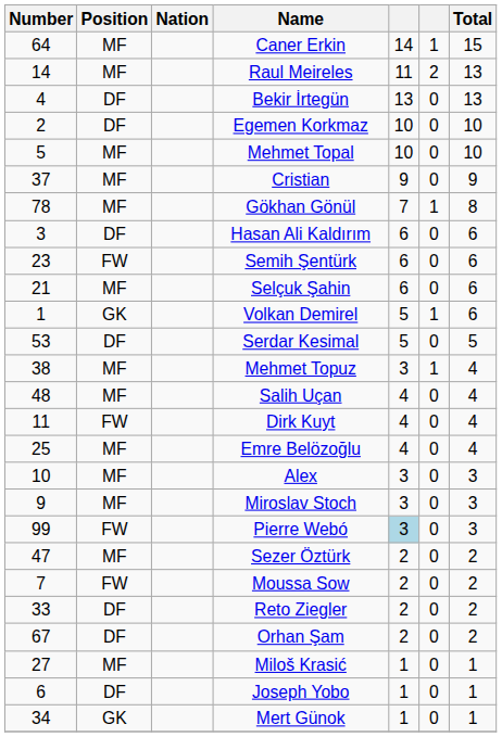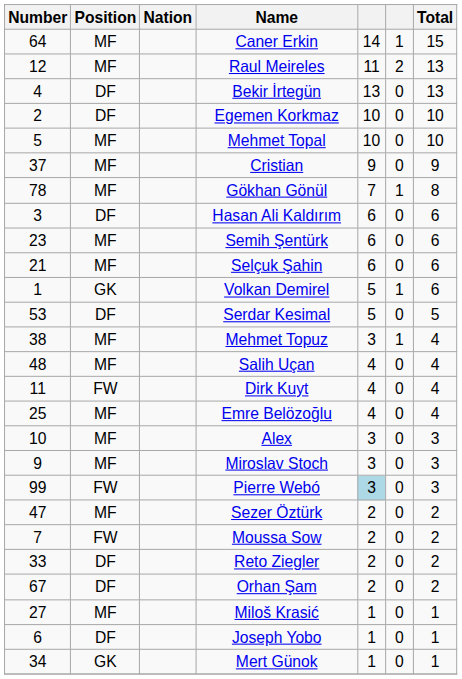 <table class="wikitable" style="font-size: 95%; text-align: center;">
 <tr>
 <th width=20>Number</th>
 <th width=20>Position</th>
 <th width=20>Nation</th>
 <th width=150>Name</th>
 <th width=20></th>
 <th width=20></th>
 <th width=20>Total</th>
 </tr>
 <tr>
 <td align="center">64</td>
 <td align="center">MF</td>
 <td align="center"></td>
 <td align="center"><a href='#'>Caner Erkin</a></td>
 <td>14</td>
 <td>1</td>
 <td>15</td>
 </tr>
 <tr>
-<td align="center">14</td>
+<td align="center">12</td>
 <td align="center">MF</td>
 <td align="center"></td>
 <td align="center"><a href='#'>Raul Meireles</a></td>
 <td>11</td>
 <td>2</td>
 <td>13</td>
 </tr>
 <tr>
 <td align="center">4</td>
 <td align="center">DF</td>
 <td align="center"></td>
 <td align="center"><a href='#'>Bekir İrtegün</a></td>
 <td>13</td>
 <td>0</td>
 <td>13</td>
 </tr>
 <tr>
 <td align="center">2</td>
 <td align="center">DF</td>
 <td align="center"></td>
 <td align="center"><a href='#'>Egemen Korkmaz</a></td>
 <td>10</td>
 <td>0</td>
 <td>10</td>
 </tr>
 <tr>
 <td align="center">5</td>
 <td align="center">MF</td>
 <td align="center"></td>
 <td align="center"><a href='#'>Mehmet Topal</a></td>
 <td>10</td>
 <td>0</td>
 <td>10</td>
 </tr>
 <tr>
 <td align="center">37</td>
 <td align="center">MF</td>
 <td align="center"></td>
 <td align="center"><a href='#'>Cristian</a></td>
 <td>9</td>
 <td>0</td>
 <td>9</td>
 </tr>
 <tr>
 <td align="center">78</td>
 <td align="center">MF</td>
 <td align="center"></td>
 <td align="center"><a href='#'>Gökhan Gönül</a></td>
 <td>7</td>
 <td>1</td>
 <td>8</td>
 </tr>
 <tr>
 <td align="center">3</td>
 <td align="center">DF</td>
 <td align="center"></td>
 <td align="center"><a href='#'>Hasan Ali Kaldırım</a></td>
 <td>6</td>
 <td>0</td>
 <td>6</td>
 </tr>
 <tr>
 <td align="center">23</td>
-<td align="center">FW</td>
+<td align="center">MF</td>
 <td align="center"></td>
 <td align="center"><a href='#'>Semih Şentürk</a></td>
 <td>6</td>
 <td>0</td>
 <td>6</td>
 </tr>
 <tr>
 <td align="center">21</td>
 <td align="center">MF</td>
 <td align="center"></td>
 <td align="center"><a href='#'>Selçuk Şahin</a></td>
 <td>6</td>
 <td>0</td>
 <td>6</td>
 </tr>
 <tr>
 <td align="center">1</td>
 <td align="center">GK</td>
 <td align="center"></td>
 <td align="center"><a href='#'>Volkan Demirel</a></td>
 <td>5</td>
 <td>1</td>
 <td>6</td>
 </tr>
 <tr>
 <td align="center">53</td>
 <td align="center">DF</td>
 <td align="center"></td>
 <td align="center"><a href='#'>Serdar Kesimal</a></td>
 <td>5</td>
 <td>0</td>
 <td>5</td>
 </tr>
 <tr>
 <td align="center">38</td>
 <td align="center">MF</td>
 <td align="center"></td>
 <td align="center"><a href='#'>Mehmet Topuz</a></td>
 <td>3</td>
 <td>1</td>
 <td>4</td>
 </tr>
 <tr>
 <td align="center">48</td>
 <td align="center">MF</td>
 <td align="center"></td>
 <td align="center"><a href='#'>Salih Uçan</a></td>
 <td>4</td>
 <td>0</td>
 <td>4</td>
 </tr>
 <tr>
 <td align="center">11</td>
 <td align="center">FW</td>
 <td align="center"></td>
 <td align="center"><a href='#'>Dirk Kuyt</a></td>
 <td>4</td>
 <td>0</td>
 <td>4</td>
 </tr>
 <tr>
 <td align="center">25</td>
 <td align="center">MF</td>
 <td align="center"></td>
 <td align="center"><a href='#'>Emre Belözoğlu</a></td>
 <td>4</td>
 <td>0</td>
 <td>4</td>
 </tr>
 <tr>
 <td align="center">10</td>
 <td align="center">MF</td>
 <td align="center"></td>
 <td align="center"><a href='#'>Alex</a></td>
 <td>3</td>
 <td>0</td>
 <td>3</td>
 </tr>
 <tr>
 <td align="center">9</td>
 <td align="center">MF</td>
 <td align="center"></td>
 <td align="center"><a href='#'>Miroslav Stoch</a></td>
 <td>3</td>
 <td>0</td>
 <td>3</td>
 </tr>
 <tr>
 <td align="center">99</td>
 <td align="center">FW</td>
 <td align="center"></td>
 <td align="center"><a href='#'>Pierre Webó</a></td>
 <td style="background: lightblue;">3</td>
 <td>0</td>
 <td>3</td>
 </tr>
 <tr>
 <td align="center">47</td>
 <td align="center">MF</td>
 <td align="center"></td>
 <td align="center"><a href='#'>Sezer Öztürk</a></td>
 <td>2</td>
 <td>0</td>
 <td>2</td>
 </tr>
 <tr>
 <td align="center">7</td>
 <td align="center">FW</td>
 <td align="center"></td>
 <td align="center"><a href='#'>Moussa Sow</a></td>
 <td>2</td>
 <td>0</td>
 <td>2</td>
 </tr>
 <tr>
 <td align="center">33</td>
 <td align="center">DF</td>
 <td align="center"></td>
 <td align="center"><a href='#'>Reto Ziegler</a></td>
 <td>2</td>
 <td>0</td>
 <td>2</td>
 </tr>
 <tr>
 <td align="center">67</td>
 <td align="center">DF</td>
 <td align="center"></td>
 <td align="center"><a href='#'>Orhan Şam</a></td>
 <td>2</td>
 <td>0</td>
 <td>2</td>
 </tr>
 <tr>
 <td align="center">27</td>
 <td align="center">MF</td>
 <td align="center"></td>
 <td align="center"><a href='#'>Miloš Krasić</a></td>
 <td>1</td>
 <td>0</td>
 <td>1</td>
 </tr>
 <tr>
 <td align="center">6</td>
 <td align="center">DF</td>
 <td align="center"></td>
 <td align="center"><a href='#'>Joseph Yobo</a></td>
 <td>1</td>
 <td>0</td>
 <td>1</td>
 </tr>
 <tr>
 <td align="center">34</td>
 <td align="center">GK</td>
 <td align="center"></td>
 <td align="center"><a href='#'>Mert Günok</a></td>
 <td>1</td>
 <td>0</td>
 <td>1</td>
 </tr>
 <tr>
 </tr>
 </table>
